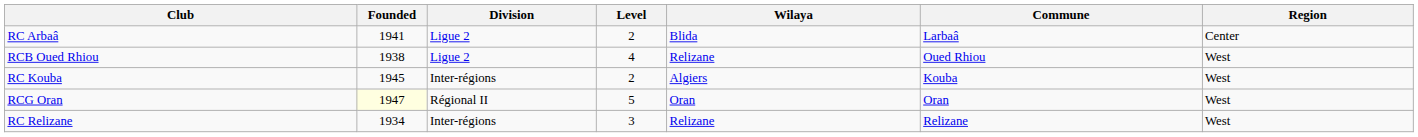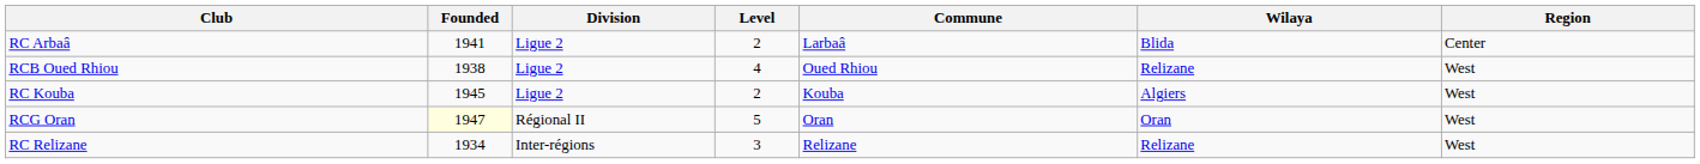 <table class="wikitable sortable" width=100% style="font-size:90%">
 <tr>
 <th width=25%>Club</th>
 <th width=5%>Founded</th>
 <th width=12%>Division</th>
 <th width=5%>Level</th>
+<th width=20%>Commune</th>
 <th width=18%>Wilaya</th>
-<th width=20%>Commune</th>
 <th width=18%>Region</th>
 </tr>
 <tr>
 <td><a href='#'>RC Arbaâ</a></td>
 <td align=center>1941</td>
 <td><a href='#'>Ligue 2</a></td>
 <td align=center>2</td>
+<td><a href='#'>Larbaâ</a></td>
 <td><a href='#'>Blida</a></td>
-<td><a href='#'>Larbaâ</a></td>
 <td>Center</td>
 </tr>
 <tr>
 <td><a href='#'>RCB Oued Rhiou</a></td>
 <td align=center>1938</td>
 <td><a href='#'>Ligue 2</a></td>
 <td align=center>4</td>
+<td><a href='#'>Oued Rhiou</a></td>
 <td><a href='#'>Relizane</a></td>
-<td><a href='#'>Oued Rhiou</a></td>
 <td>West</td>
 </tr>
 <tr>
 <td><a href='#'>RC Kouba</a></td>
 <td align=center>1945</td>
-<td>Inter-régions</td>
+<td><a href='#'>Ligue 2</a></td>
 <td align=center>2</td>
+<td><a href='#'>Kouba</a></td>
 <td><a href='#'>Algiers</a></td>
-<td><a href='#'>Kouba</a></td>
 <td>West</td>
 </tr>
 <tr>
 <td><a href='#'>RCG Oran</a></td>
 <td align=center style="background: lightyellow;">1947</td>
 <td>Régional II</td>
 <td align=center>5</td>
 <td><a href='#'>Oran</a></td>
 <td><a href='#'>Oran</a></td>
 <td>West</td>
 </tr>
 <tr>
 <td><a href='#'>RC Relizane</a></td>
 <td align=center>1934</td>
 <td>Inter-régions</td>
 <td align=center>3</td>
 <td><a href='#'>Relizane</a></td>
 <td><a href='#'>Relizane</a></td>
 <td>West</td>
 </tr>
 </table>
